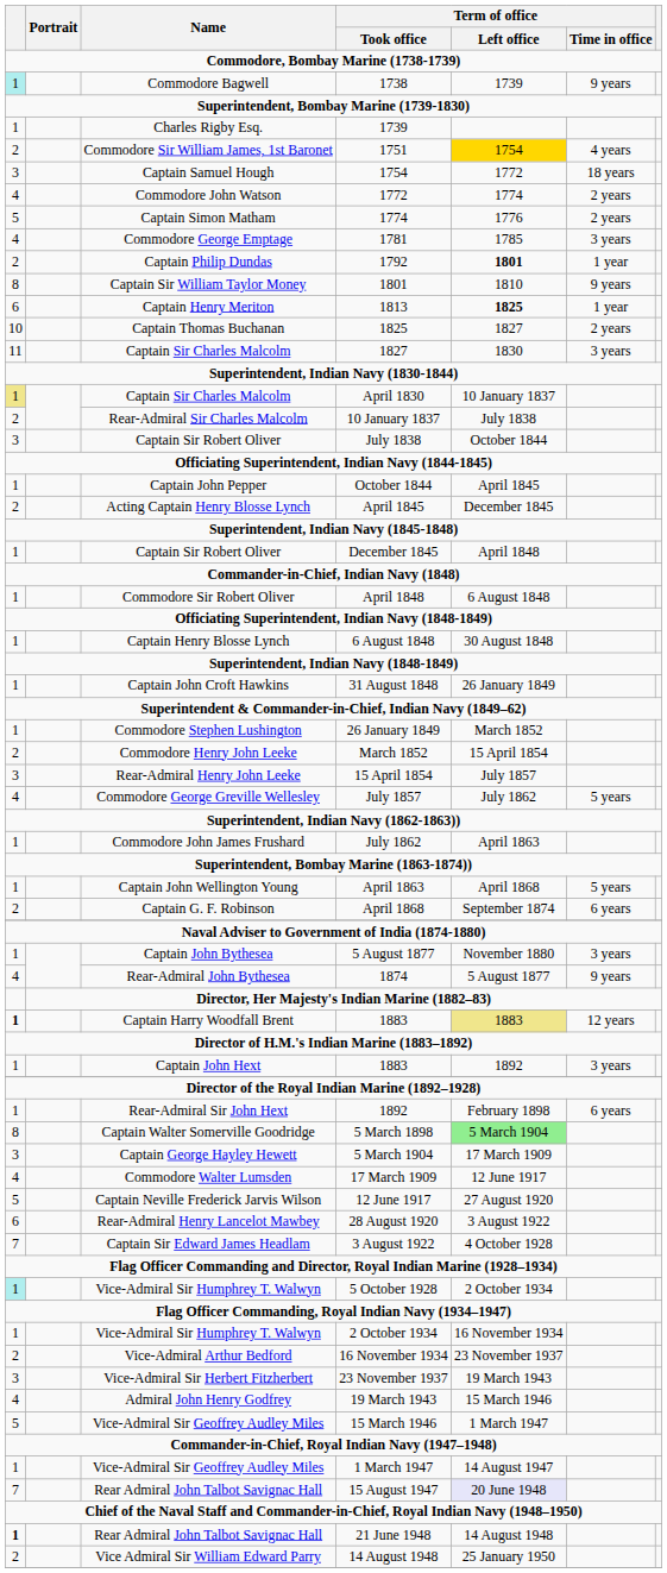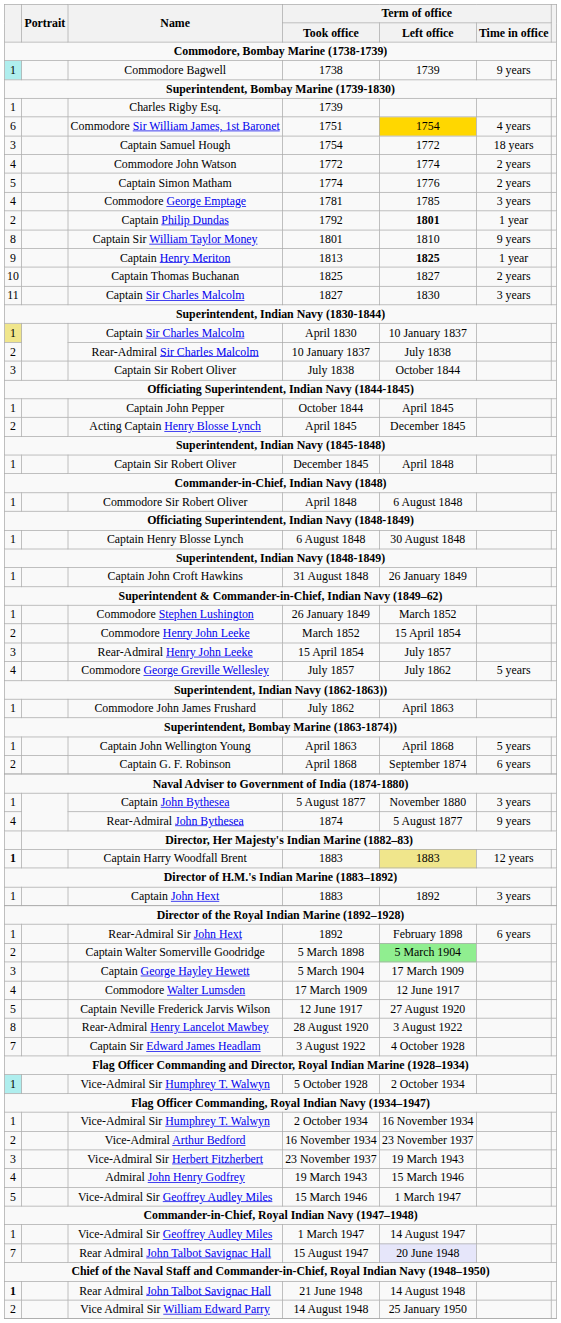 <table class="wikitable" style="text-align:center">
 <tr>
 <th rowspan=2></th>
 <th rowspan=2>Portrait</th>
 <th rowspan=2>Name<br></th>
 <th colspan=3>Term of office</th>
 <th rowspan=2></th>
 </tr>
 <tr>
 <th>Took office</th>
 <th>Left office</th>
 <th>Time in office</th>
 </tr>
 <tr>
 <td colspan="7"><strong>Commodore, Bombay Marine (1738-1739)</strong></td>
 </tr>
 <tr>
 <td style="background: paleturquoise;">1</td>
 <td></td>
 <td>Commodore Bagwell</td>
 <td>1738</td>
 <td>1739</td>
 <td>9 years</td>
 <td></td>
 </tr>
 <tr>
 <td colspan="7"><strong>Superintendent, Bombay Marine (1739-1830)</strong></td>
 </tr>
 <tr>
 <td>1</td>
 <td></td>
 <td>Charles Rigby Esq.<br></td>
 <td>1739</td>
 <td></td>
 <td></td>
 <td></td>
 </tr>
 <tr>
-<td>2</td>
+<td>6</td>
 <td></td>
 <td>Commodore <a href='#'>Sir William James, 1st Baronet</a></td>
 <td>1751</td>
 <td style="background: gold;">1754</td>
 <td>4 years</td>
 <td></td>
 </tr>
 <tr>
 <td>3</td>
 <td></td>
 <td>Captain Samuel Hough</td>
 <td>1754</td>
 <td>1772</td>
 <td>18 years</td>
 <td></td>
 </tr>
 <tr>
 <td>4</td>
 <td></td>
 <td>Commodore John Watson</td>
 <td>1772</td>
 <td>1774</td>
 <td>2 years</td>
 <td></td>
 </tr>
 <tr>
 <td>5</td>
 <td></td>
 <td>Captain Simon Matham</td>
 <td>1774</td>
 <td>1776</td>
 <td>2 years</td>
 <td></td>
 </tr>
 <tr>
 <td>4</td>
 <td></td>
 <td>Commodore <a href='#'>George Emptage</a></td>
 <td>1781</td>
 <td>1785</td>
 <td>3 years</td>
 <td></td>
 </tr>
 <tr>
 <td>2</td>
 <td></td>
 <td>Captain <a href='#'>Philip Dundas</a></td>
 <td>1792</td>
 <td><strong>1801</strong></td>
 <td>1 year</td>
 <td></td>
 </tr>
 <tr>
 <td>8</td>
 <td></td>
 <td>Captain Sir <a href='#'>William Taylor Money</a></td>
 <td>1801</td>
 <td>1810</td>
 <td>9 years</td>
 <td></td>
 </tr>
 <tr>
-<td>6</td>
+<td>9</td>
 <td></td>
 <td>Captain <a href='#'>Henry Meriton</a></td>
 <td>1813</td>
 <td><strong>1825</strong></td>
 <td>1 year</td>
 <td></td>
 </tr>
 <tr>
 <td>10</td>
 <td></td>
 <td>Captain Thomas Buchanan</td>
 <td>1825</td>
 <td>1827</td>
 <td>2 years</td>
 <td></td>
 </tr>
 <tr>
 <td>11</td>
 <td></td>
 <td>Captain <a href='#'>Sir Charles Malcolm</a> </td>
 <td>1827</td>
 <td>1830</td>
 <td>3 years</td>
 <td></td>
 </tr>
 <tr>
 <td colspan="7"><strong>Superintendent, Indian Navy (1830-1844)</strong></td>
 </tr>
 <tr>
 <td style="background: khaki;">1</td>
 <td rowspan=2></td>
 <td>Captain <a href='#'>Sir Charles Malcolm</a> </td>
 <td>April 1830</td>
 <td>10 January 1837</td>
 <td></td>
 <td></td>
 </tr>
 <tr>
 <td>2</td>
 <td>Rear-Admiral <a href='#'>Sir Charles Malcolm</a> </td>
 <td>10 January 1837</td>
 <td>July 1838</td>
 <td></td>
 <td></td>
 </tr>
 <tr>
 <td>3</td>
 <td></td>
 <td>Captain Sir Robert Oliver</td>
 <td>July 1838</td>
 <td>October 1844</td>
 <td></td>
 <td></td>
 </tr>
 <tr>
 <td colspan="7"><strong>Officiating Superintendent, Indian Navy (1844-1845)</strong></td>
 </tr>
 <tr>
 <td>1</td>
 <td></td>
 <td>Captain John Pepper</td>
 <td>October 1844</td>
 <td>April 1845</td>
 <td></td>
 <td></td>
 </tr>
 <tr>
 <td>2</td>
 <td></td>
 <td>Acting Captain <a href='#'>Henry Blosse Lynch</a></td>
 <td>April 1845</td>
 <td>December 1845</td>
 <td></td>
 <td></td>
 </tr>
 <tr>
 <td colspan="7"><strong>Superintendent, Indian Navy (1845-1848)</strong></td>
 </tr>
 <tr>
 <td>1</td>
 <td></td>
 <td>Captain Sir Robert Oliver</td>
 <td>December 1845</td>
 <td>April 1848</td>
 <td></td>
 <td></td>
 </tr>
 <tr>
 <td colspan="7"><strong>Commander-in-Chief, Indian Navy (1848)</strong></td>
 </tr>
 <tr>
 <td>1</td>
 <td></td>
 <td>Commodore Sir Robert Oliver</td>
 <td>April 1848</td>
 <td>6 August 1848</td>
 <td></td>
 <td></td>
 </tr>
 <tr>
 <td colspan="7"><strong>Officiating Superintendent, Indian Navy (1848-1849)</strong></td>
 </tr>
 <tr>
 <td>1</td>
 <td></td>
 <td>Captain Henry Blosse Lynch</td>
 <td>6 August 1848</td>
 <td>30 August 1848</td>
 <td></td>
 <td></td>
 </tr>
 <tr>
 <td colspan="7"><strong>Superintendent, Indian Navy (1848-1849)</strong></td>
 </tr>
 <tr>
 <td>1</td>
 <td></td>
 <td>Captain John Croft Hawkins</td>
 <td>31 August 1848</td>
 <td>26 January 1849</td>
 <td></td>
 <td></td>
 </tr>
 <tr>
 <td colspan="7"><strong>Superintendent & Commander-in-Chief, Indian Navy (1849–62)</strong></td>
 </tr>
 <tr>
 <td>1</td>
 <td></td>
 <td>Commodore <a href='#'>Stephen Lushington</a></td>
 <td>26 January 1849</td>
 <td>March 1852</td>
 <td></td>
 <td></td>
 </tr>
 <tr>
 <td>2</td>
 <td></td>
 <td>Commodore <a href='#'>Henry John Leeke</a></td>
 <td>March 1852</td>
 <td>15 April 1854</td>
 <td></td>
 <td></td>
 </tr>
 <tr>
 <td>3</td>
 <td></td>
 <td>Rear-Admiral <a href='#'>Henry John Leeke</a></td>
 <td>15 April 1854</td>
 <td>July 1857</td>
 <td></td>
 <td></td>
 </tr>
 <tr>
 <td>4</td>
 <td></td>
 <td>Commodore <a href='#'>George Greville Wellesley</a></td>
 <td>July 1857</td>
 <td>July 1862</td>
 <td>5 years</td>
 <td></td>
 </tr>
 <tr>
 <td colspan="7"><strong>Superintendent, Indian Navy (1862-1863))</strong></td>
 </tr>
 <tr>
 <td>1</td>
 <td></td>
 <td>Commodore John James Frushard</td>
 <td>July 1862</td>
 <td>April 1863</td>
 <td></td>
 <td></td>
 </tr>
 <tr>
 <td colspan="7"><strong>Superintendent, Bombay Marine (1863-1874))</strong></td>
 </tr>
 <tr>
 <td>1</td>
 <td></td>
 <td>Captain John  Wellington Young </td>
 <td>April 1863</td>
 <td>April 1868</td>
 <td>5 years</td>
 <td></td>
 </tr>
 <tr>
 <td>2</td>
 <td></td>
 <td>Captain G. F. Robinson</td>
 <td>April 1868</td>
 <td>September 1874</td>
 <td>6 years</td>
 <td></td>
 </tr>
 <tr>
 </tr>
 <tr>
 <td colspan="7"><strong>Naval Adviser to Government of India (1874-1880)</strong></td>
 </tr>
 <tr>
 <td>1</td>
 <td rowspan=2></td>
 <td>Captain <a href='#'>John Bythesea</a></td>
 <td>5 August 1877</td>
 <td>November 1880</td>
 <td>3 years</td>
 <td></td>
 </tr>
 <tr>
 <td>4</td>
 <td>Rear-Admiral <a href='#'>John Bythesea</a></td>
 <td>1874</td>
 <td>5 August 1877</td>
 <td>9 years</td>
 <td></td>
 </tr>
 <tr>
 <td></td>
 <td colspan="7"><strong>Director, Her Majesty's Indian Marine (1882–83)</strong></td>
 </tr>
 <tr>
 <td><strong>1</strong></td>
 <td></td>
 <td>Captain Harry Woodfall Brent</td>
 <td>1883</td>
 <td style="background: khaki;">1883</td>
 <td>12 years</td>
 <td></td>
 </tr>
 <tr>
 <td colspan="7"><strong>Director of H.M.'s Indian Marine (1883–1892)</strong></td>
 </tr>
 <tr>
 <td>1</td>
 <td></td>
 <td>Captain <a href='#'>John Hext</a></td>
 <td>1883</td>
 <td>1892</td>
 <td>3 years</td>
 <td></td>
 </tr>
 <tr>
 </tr>
 <tr>
 <td colspan="7"><strong>Director of the Royal Indian Marine (1892–1928)</strong></td>
 </tr>
 <tr>
 <td>1</td>
 <td></td>
 <td>Rear-Admiral Sir <a href='#'>John Hext</a> <br></td>
 <td>1892</td>
 <td>February 1898</td>
 <td>6 years</td>
 <td></td>
 </tr>
 <tr>
-<td>8</td>
+<td>2</td>
 <td></td>
 <td>Captain Walter Somerville Goodridge <br></td>
 <td>5 March 1898</td>
 <td style="background: lightgreen;">5 March 1904</td>
 <td></td>
 <td><br></td>
 </tr>
 <tr>
 <td>3</td>
 <td></td>
 <td>Captain <a href='#'>George Hayley Hewett</a> <br></td>
 <td>5 March 1904</td>
 <td>17 March 1909</td>
 <td></td>
 <td></td>
 </tr>
 <tr>
 <td>4</td>
 <td></td>
 <td>Commodore <a href='#'>Walter Lumsden</a> <br></td>
 <td>17 March 1909</td>
 <td>12 June 1917</td>
 <td></td>
 <td><br></td>
 </tr>
 <tr>
 <td>5</td>
 <td></td>
 <td>Captain Neville Frederick Jarvis Wilson <br></td>
 <td>12 June 1917</td>
 <td>27 August 1920</td>
 <td></td>
 <td><br></td>
 </tr>
 <tr>
-<td>6</td>
+<td>8</td>
 <td></td>
 <td>Rear-Admiral <a href='#'>Henry Lancelot Mawbey</a> <br></td>
 <td>28 August 1920</td>
 <td>3 August 1922</td>
 <td></td>
 <td><br></td>
 </tr>
 <tr>
 <td>7</td>
 <td></td>
 <td>Captain Sir <a href='#'>Edward James Headlam </a><br></td>
 <td>3 August 1922</td>
 <td>4 October 1928</td>
 <td></td>
 <td></td>
 </tr>
 <tr>
 <td colspan="7"><strong>Flag Officer Commanding and Director, Royal Indian Marine (1928–1934)</strong></td>
 </tr>
 <tr>
 <td style="background: paleturquoise;">1</td>
 <td></td>
 <td>Vice-Admiral Sir <a href='#'>Humphrey T. Walwyn</a> <br></td>
 <td>5 October 1928</td>
 <td>2 October 1934</td>
 <td></td>
 <td></td>
 </tr>
 <tr>
 <td colspan="7"><strong>Flag Officer Commanding, Royal Indian Navy (1934–1947)</strong></td>
 </tr>
 <tr>
 <td>1</td>
 <td></td>
 <td>Vice-Admiral Sir <a href='#'>Humphrey T. Walwyn</a> <br></td>
 <td>2 October 1934</td>
 <td>16 November 1934</td>
 <td></td>
 <td></td>
 </tr>
 <tr>
 <td>2</td>
 <td></td>
 <td>Vice-Admiral <a href='#'>Arthur Bedford</a> <br></td>
 <td>16 November 1934</td>
 <td>23 November 1937</td>
 <td></td>
 <td><br></td>
 </tr>
 <tr>
 <td>3</td>
 <td></td>
 <td>Vice-Admiral Sir <a href='#'>Herbert Fitzherbert</a> <br></td>
 <td>23 November 1937</td>
 <td>19 March 1943</td>
 <td></td>
 <td></td>
 </tr>
 <tr>
 <td>4</td>
 <td></td>
 <td>Admiral <a href='#'>John Henry Godfrey</a> <br></td>
 <td>19 March 1943</td>
 <td>15 March 1946</td>
 <td></td>
 <td></td>
 </tr>
 <tr>
 <td>5</td>
 <td></td>
 <td>Vice-Admiral Sir <a href='#'>Geoffrey Audley Miles</a> <br></td>
 <td>15 March 1946</td>
 <td>1 March 1947</td>
 <td></td>
 <td></td>
 </tr>
 <tr>
 <td colspan="7"><strong>Commander-in-Chief, Royal Indian Navy (1947–1948)</strong></td>
 </tr>
 <tr>
 <td>1</td>
 <td></td>
 <td>Vice-Admiral Sir <a href='#'>Geoffrey Audley Miles</a> <br></td>
 <td>1 March 1947</td>
 <td>14 August 1947</td>
 <td></td>
 <td></td>
 </tr>
 <tr>
 <td>7</td>
 <td></td>
 <td>Rear Admiral <a href='#'>John Talbot Savignac Hall</a> <br></td>
 <td>15 August 1947</td>
 <td style="background: lavender;">20 June 1948</td>
 <td></td>
 <td></td>
 </tr>
 <tr>
 <td colspan="7"><strong>Chief of the Naval Staff and Commander-in-Chief, Royal Indian Navy (1948–1950)</strong></td>
 </tr>
 <tr>
 <td><strong>1</strong></td>
 <td></td>
 <td>Rear Admiral <a href='#'>John Talbot Savignac Hall</a> <br></td>
 <td>21 June 1948</td>
 <td>14 August 1948</td>
 <td></td>
 <td></td>
 </tr>
 <tr>
 <td>2</td>
 <td></td>
 <td>Vice Admiral Sir <a href='#'>William Edward Parry</a> <br></td>
 <td>14 August 1948</td>
 <td>25 January 1950</td>
 <td></td>
 <td></td>
 </tr>
 <tr>
 </tr>
 </table>
